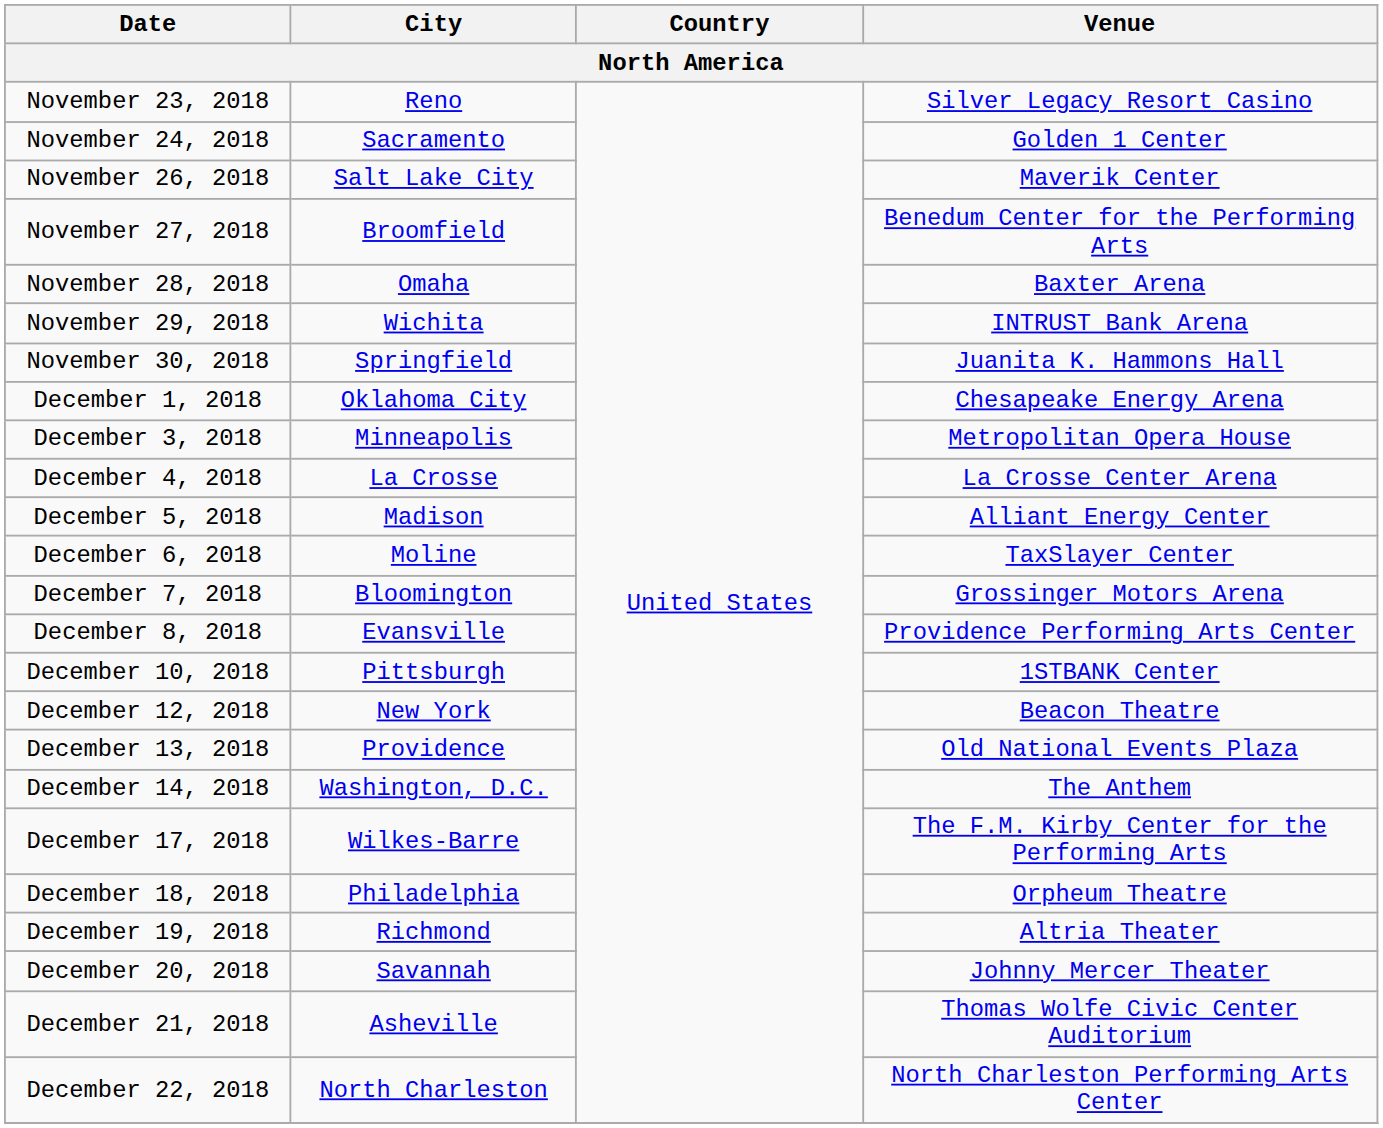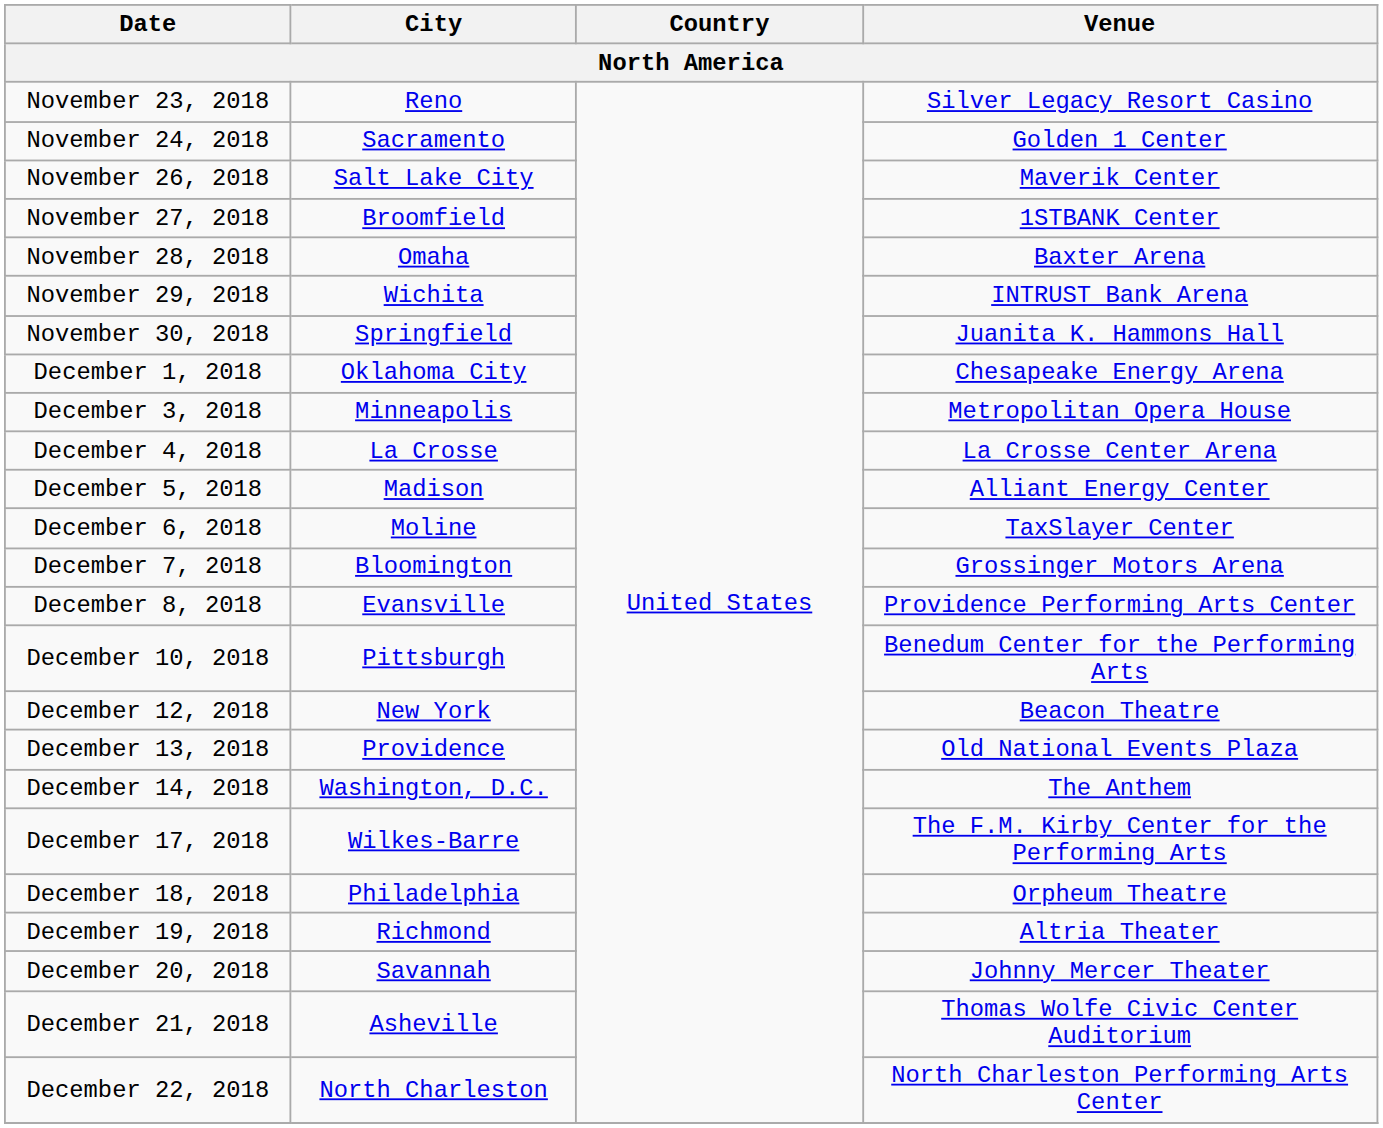 <table class="wikitable" style="text-align:center;">
 <tr>
 <th width="150">Date</th>
 <th width="150">City</th>
 <th width="150">Country</th>
 <th width="275">Venue</th>
 </tr>
 <tr>
 <th colspan="4">North America</th>
 </tr>
 <tr>
 <td>November 23, 2018</td>
 <td><a href='#'>Reno</a></td>
 <td rowspan="24"><a href='#'>United States</a></td>
 <td><a href='#'>Silver Legacy Resort Casino</a></td>
 </tr>
 <tr>
 <td>November 24, 2018</td>
 <td><a href='#'>Sacramento</a></td>
 <td><a href='#'>Golden 1 Center</a></td>
 </tr>
 <tr>
 <td>November 26, 2018</td>
 <td><a href='#'>Salt Lake City</a></td>
 <td><a href='#'>Maverik Center</a></td>
 </tr>
 <tr>
 <td>November 27, 2018</td>
 <td><a href='#'>Broomfield</a></td>
-<td><a href='#'>Benedum Center for the Performing Arts</a></td>
+<td><a href='#'>1STBANK Center</a></td>
 </tr>
 <tr>
 <td>November 28, 2018</td>
 <td><a href='#'>Omaha</a></td>
 <td><a href='#'>Baxter Arena</a></td>
 </tr>
 <tr>
 <td>November 29, 2018</td>
 <td><a href='#'>Wichita</a></td>
 <td><a href='#'>INTRUST Bank Arena</a></td>
 </tr>
 <tr>
 <td>November 30, 2018</td>
 <td><a href='#'>Springfield</a></td>
 <td><a href='#'>Juanita K. Hammons Hall</a></td>
 </tr>
 <tr>
 <td>December 1, 2018</td>
 <td><a href='#'>Oklahoma City</a></td>
 <td><a href='#'>Chesapeake Energy Arena</a></td>
 </tr>
 <tr>
 <td>December 3, 2018</td>
 <td><a href='#'>Minneapolis</a></td>
 <td><a href='#'>Metropolitan Opera House</a></td>
 </tr>
 <tr>
 <td>December 4, 2018</td>
 <td><a href='#'>La Crosse</a></td>
 <td><a href='#'>La Crosse Center Arena</a></td>
 </tr>
 <tr>
 <td>December 5, 2018</td>
 <td><a href='#'>Madison</a></td>
 <td><a href='#'>Alliant Energy Center</a></td>
 </tr>
 <tr>
 <td>December 6, 2018</td>
 <td><a href='#'>Moline</a></td>
 <td><a href='#'>TaxSlayer Center</a></td>
 </tr>
 <tr>
 <td>December 7, 2018</td>
 <td><a href='#'>Bloomington</a></td>
 <td><a href='#'>Grossinger Motors Arena</a></td>
 </tr>
 <tr>
 <td>December 8, 2018</td>
 <td><a href='#'>Evansville</a></td>
 <td><a href='#'>Providence Performing Arts Center</a></td>
 </tr>
 <tr>
 <td>December 10, 2018</td>
 <td><a href='#'>Pittsburgh</a></td>
-<td><a href='#'>1STBANK Center</a></td>
+<td><a href='#'>Benedum Center for the Performing Arts</a></td>
 </tr>
 <tr>
 <td>December 12, 2018</td>
 <td><a href='#'>New York</a></td>
 <td><a href='#'>Beacon Theatre</a></td>
 </tr>
 <tr>
 <td>December 13, 2018</td>
 <td><a href='#'>Providence</a></td>
 <td><a href='#'>Old National Events Plaza</a></td>
 </tr>
 <tr>
 <td>December 14, 2018</td>
 <td><a href='#'>Washington, D.C.</a></td>
 <td><a href='#'>The Anthem</a></td>
 </tr>
 <tr>
 <td>December 17, 2018</td>
 <td><a href='#'>Wilkes-Barre</a></td>
 <td><a href='#'>The F.M. Kirby Center for the Performing Arts</a></td>
 </tr>
 <tr>
 <td>December 18, 2018</td>
 <td><a href='#'>Philadelphia</a></td>
 <td><a href='#'>Orpheum Theatre</a></td>
 </tr>
 <tr>
 <td>December 19, 2018</td>
 <td><a href='#'>Richmond</a></td>
 <td><a href='#'>Altria Theater</a></td>
 </tr>
 <tr>
 <td>December 20, 2018</td>
 <td><a href='#'>Savannah</a></td>
 <td><a href='#'>Johnny Mercer Theater</a></td>
 </tr>
 <tr>
 <td>December 21, 2018</td>
 <td><a href='#'>Asheville</a></td>
 <td><a href='#'>Thomas Wolfe Civic Center Auditorium</a></td>
 </tr>
 <tr>
 <td>December 22, 2018</td>
 <td><a href='#'>North Charleston</a></td>
 <td><a href='#'>North Charleston Performing Arts Center</a></td>
 </tr>
 <tr>
 </tr>
 </table>
